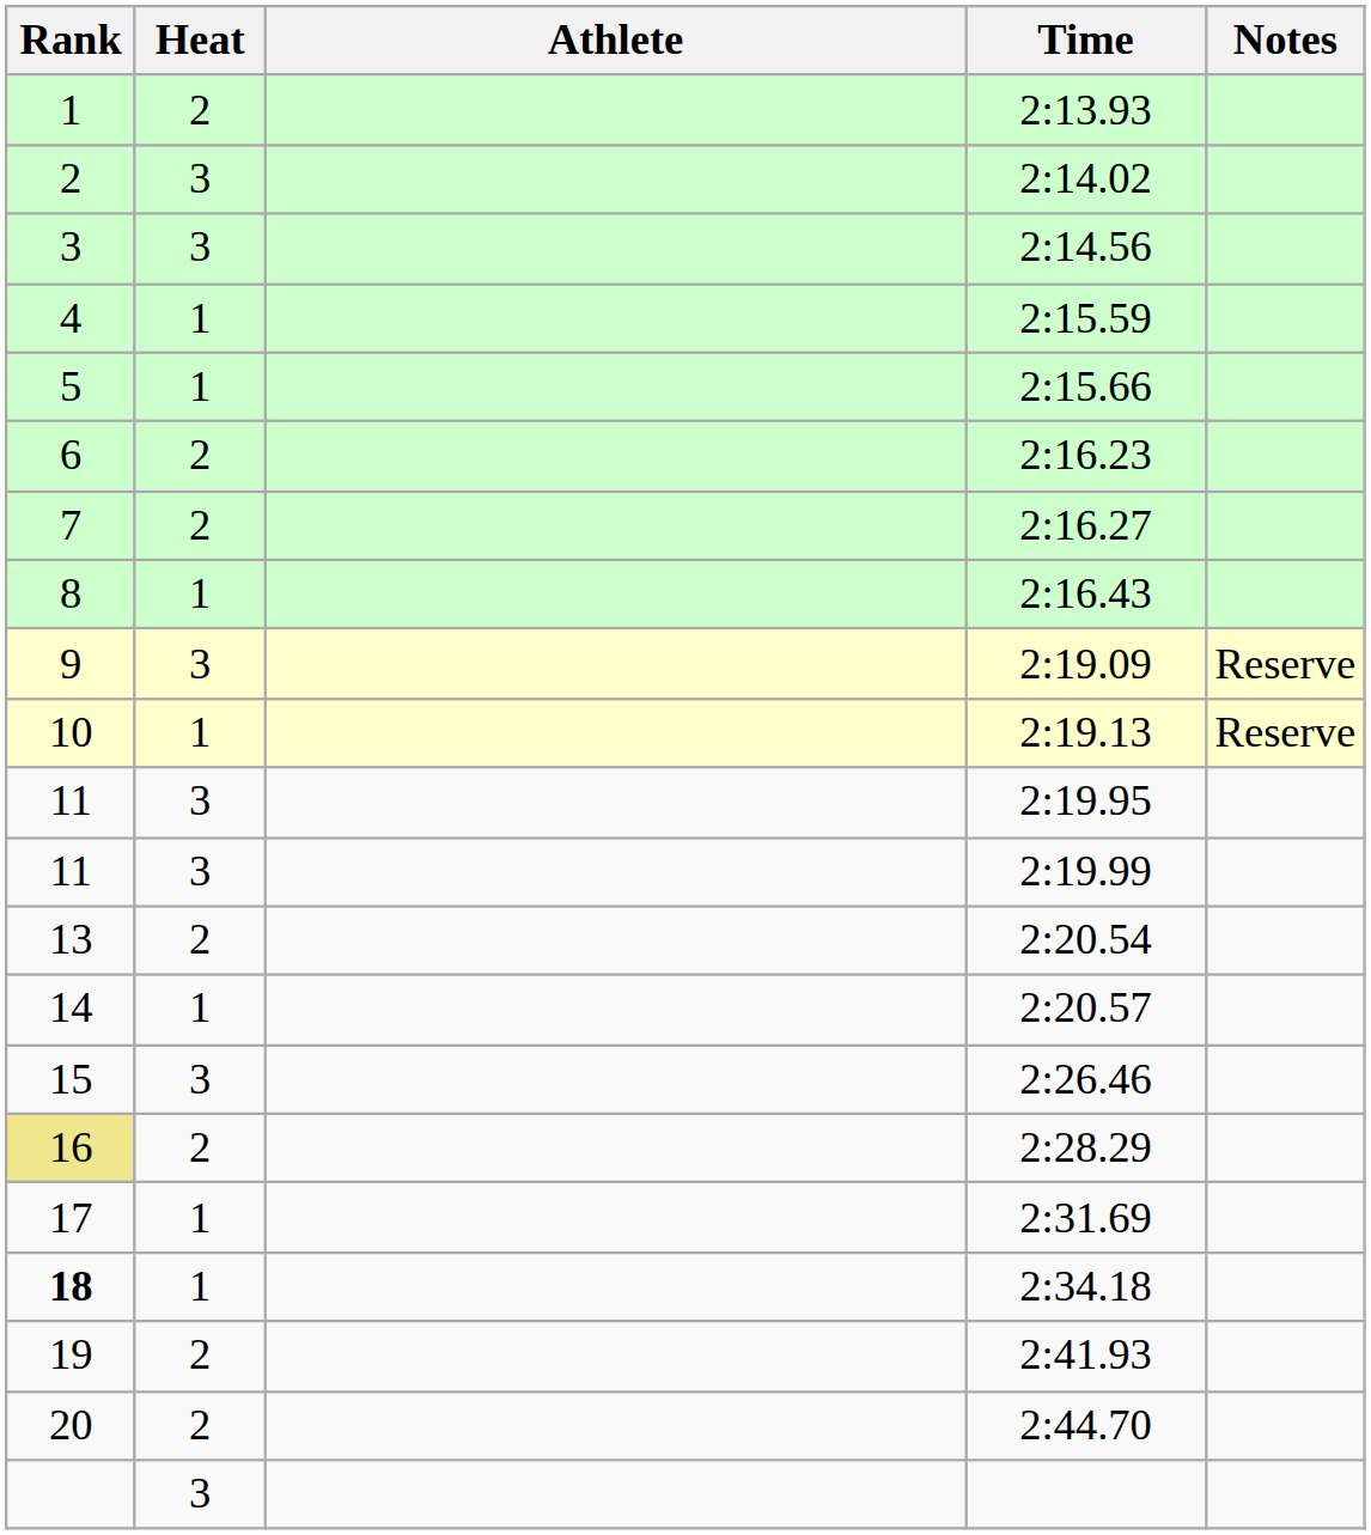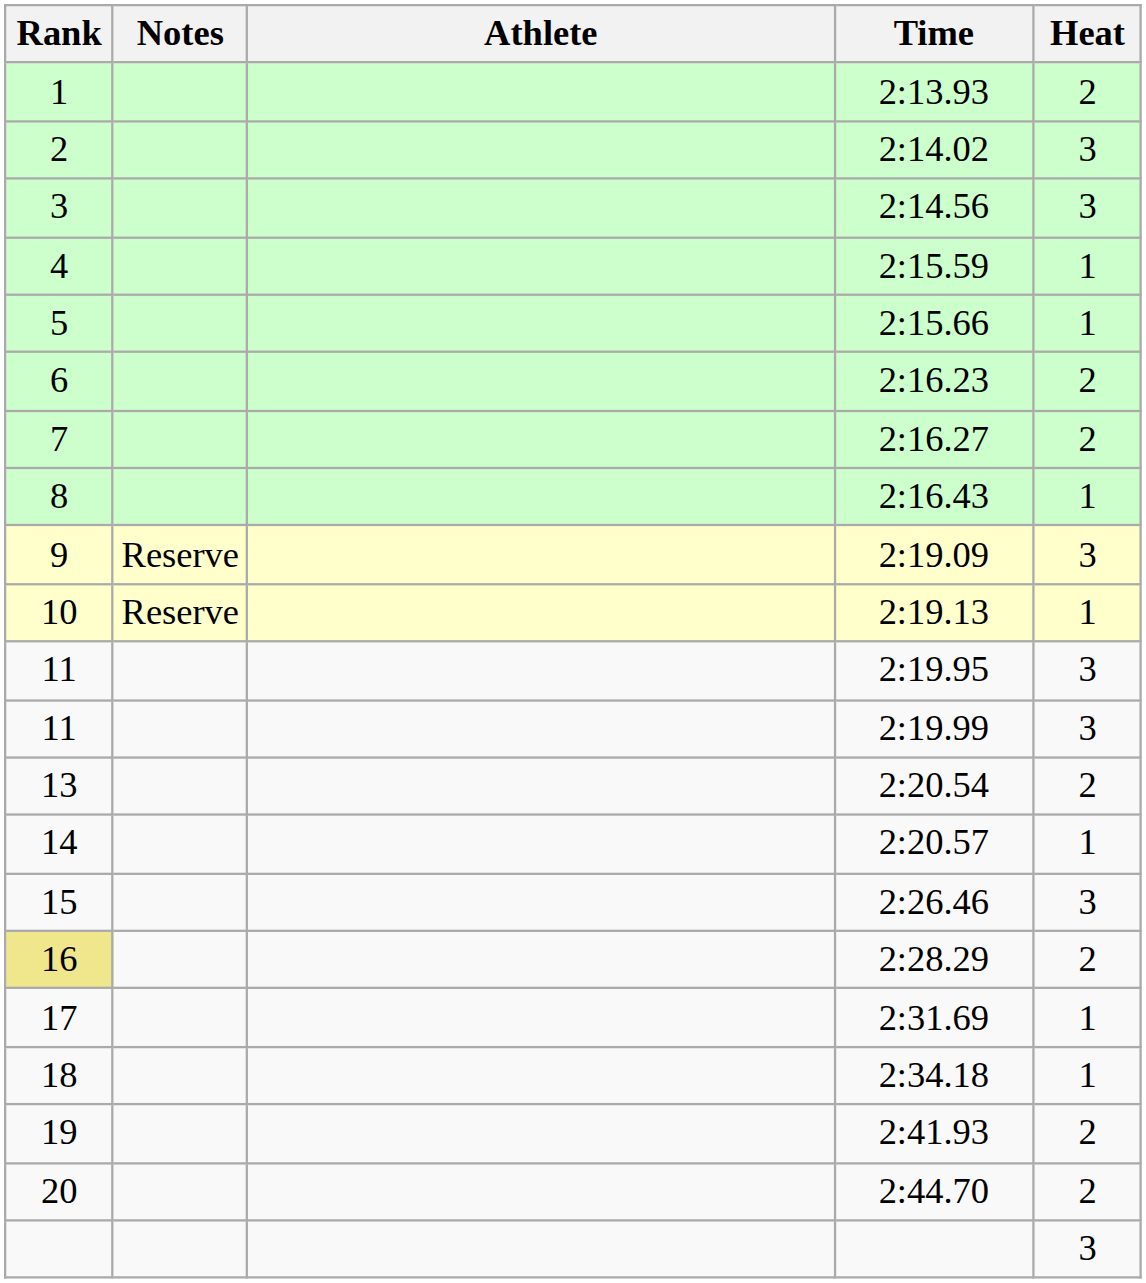 <table class="wikitable" style="text-align:center">
 <tr>
 <th width=40>Rank</th>
-<th width=40>Heat</th>
+<th width=50>Notes</th>
 <th width=250>Athlete</th>
 <th width=80>Time</th>
-<th width=50>Notes</th>
+<th width=40>Heat</th>
 </tr>
 <tr bgcolor=ccffcc>
 <td>1</td>
-<td>2</td>
+<td></td>
 <td align=left></td>
 <td>2:13.93</td>
-<td></td>
+<td>2</td>
 </tr>
 <tr bgcolor=ccffcc>
 <td>2</td>
-<td>3</td>
+<td></td>
 <td align=left></td>
 <td>2:14.02</td>
-<td></td>
+<td>3</td>
 </tr>
 <tr bgcolor=ccffcc>
 <td>3</td>
-<td>3</td>
+<td></td>
 <td align=left></td>
 <td>2:14.56</td>
-<td></td>
+<td>3</td>
 </tr>
 <tr bgcolor=ccffcc>
 <td>4</td>
-<td>1</td>
+<td></td>
 <td align=left></td>
 <td>2:15.59</td>
-<td></td>
+<td>1</td>
 </tr>
 <tr bgcolor=ccffcc>
 <td>5</td>
-<td>1</td>
+<td></td>
 <td align=left></td>
 <td>2:15.66</td>
-<td></td>
+<td>1</td>
 </tr>
 <tr bgcolor=ccffcc>
 <td>6</td>
-<td>2</td>
+<td></td>
 <td align=left></td>
 <td>2:16.23</td>
-<td></td>
+<td>2</td>
 </tr>
 <tr bgcolor=ccffcc>
 <td>7</td>
-<td>2</td>
+<td></td>
 <td align=left></td>
 <td>2:16.27</td>
-<td></td>
+<td>2</td>
 </tr>
 <tr bgcolor=ccffcc>
 <td>8</td>
-<td>1</td>
+<td></td>
 <td align=left></td>
 <td>2:16.43</td>
-<td></td>
+<td>1</td>
 </tr>
 <tr bgcolor=ffffcc>
 <td>9</td>
-<td>3</td>
+<td>Reserve</td>
 <td align=left></td>
 <td>2:19.09</td>
-<td>Reserve</td>
+<td>3</td>
 </tr>
 <tr bgcolor=ffffcc>
 <td>10</td>
-<td>1</td>
+<td>Reserve</td>
 <td align=left></td>
 <td>2:19.13</td>
-<td>Reserve</td>
+<td>1</td>
 </tr>
 <tr>
 <td>11</td>
-<td>3</td>
+<td></td>
 <td align=left></td>
 <td>2:19.95</td>
-<td></td>
+<td>3</td>
 </tr>
 <tr>
 <td>11</td>
-<td>3</td>
+<td></td>
 <td align=left></td>
 <td>2:19.99</td>
-<td></td>
+<td>3</td>
 </tr>
 <tr>
 <td>13</td>
-<td>2</td>
+<td></td>
 <td align=left></td>
 <td>2:20.54</td>
-<td></td>
+<td>2</td>
 </tr>
 <tr>
 <td>14</td>
-<td>1</td>
+<td></td>
 <td align=left></td>
 <td>2:20.57</td>
-<td></td>
+<td>1</td>
 </tr>
 <tr>
 <td>15</td>
-<td>3</td>
+<td></td>
 <td align=left></td>
 <td>2:26.46</td>
-<td></td>
+<td>3</td>
 </tr>
 <tr>
 <td style="background: khaki;">16</td>
-<td>2</td>
+<td></td>
 <td align=left></td>
 <td>2:28.29</td>
-<td></td>
+<td>2</td>
 </tr>
 <tr>
 <td>17</td>
-<td>1</td>
+<td></td>
 <td align=left></td>
 <td>2:31.69</td>
-<td></td>
+<td>1</td>
 </tr>
 <tr>
-<td><strong>18</strong></td>
-<td>1</td>
+<td>18</td>
+<td></td>
 <td align=left></td>
 <td>2:34.18</td>
-<td></td>
+<td>1</td>
 </tr>
 <tr>
 <td>19</td>
-<td>2</td>
+<td></td>
 <td align=left></td>
 <td>2:41.93</td>
-<td></td>
+<td>2</td>
 </tr>
 <tr>
 <td>20</td>
-<td>2</td>
+<td></td>
 <td align=left></td>
 <td>2:44.70</td>
-<td></td>
+<td>2</td>
 </tr>
 <tr>
 <td></td>
-<td>3</td>
+<td></td>
 <td align=left></td>
 <td></td>
-<td></td>
+<td>3</td>
 </tr>
 </table>
